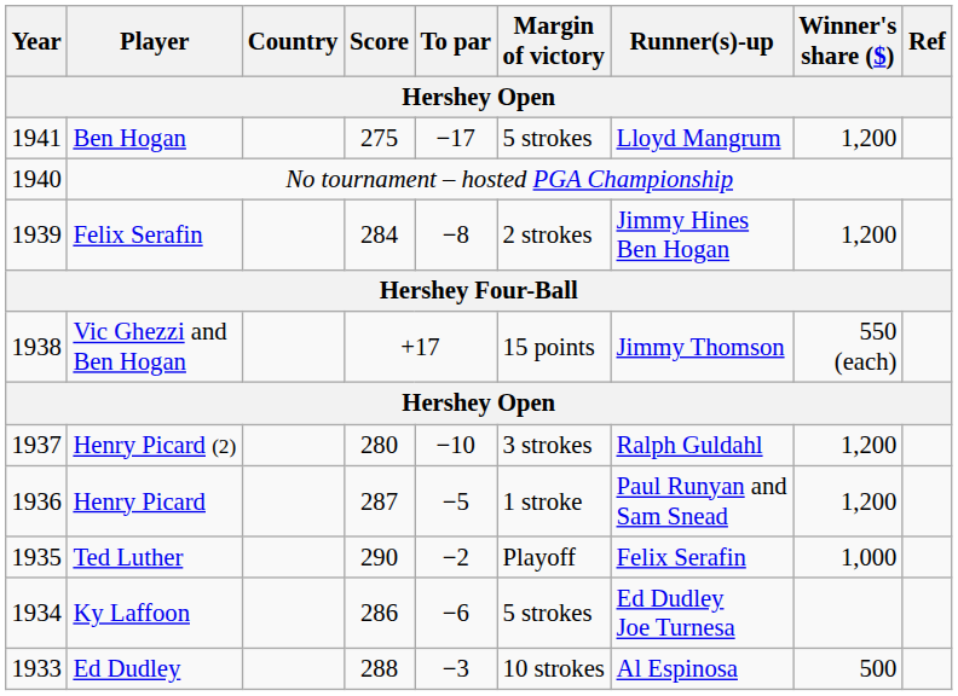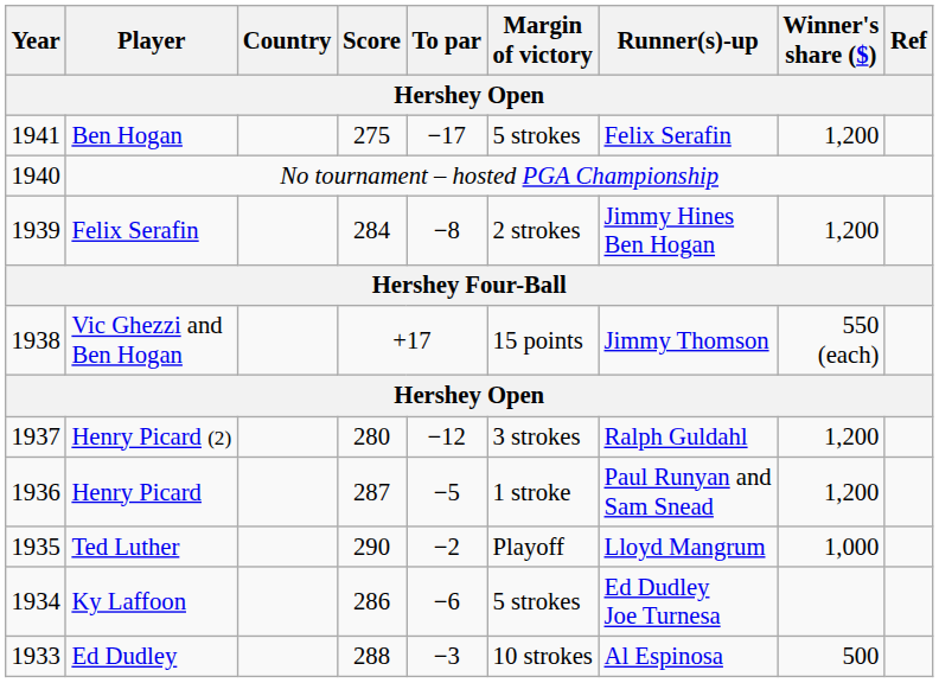 <table class="wikitable" style="font-size:95%">
 <tr>
 <th>Year</th>
 <th>Player</th>
 <th>Country</th>
 <th>Score</th>
 <th>To par</th>
 <th>Margin<br>of victory</th>
 <th>Runner(s)-up</th>
 <th>Winner's<br>share (<a href='#'>$</a>)</th>
 <th>Ref</th>
 </tr>
 <tr>
 <th colspan=9>Hershey Open</th>
 </tr>
 <tr>
 <td>1941</td>
 <td><a href='#'>Ben Hogan</a></td>
 <td></td>
 <td align=center>275</td>
 <td align=center>−17</td>
 <td>5 strokes</td>
-<td> <a href='#'>Lloyd Mangrum</a></td>
+<td> <a href='#'>Felix Serafin</a></td>
 <td align=right>1,200</td>
 <td></td>
 </tr>
 <tr>
 <td>1940</td>
 <td align=center colspan=8><em>No tournament – hosted <a href='#'>PGA Championship</a></em></td>
 </tr>
 <tr>
 <td>1939</td>
 <td><a href='#'>Felix Serafin</a></td>
 <td></td>
 <td align=center>284</td>
 <td align=center>−8</td>
 <td>2 strokes</td>
 <td> <a href='#'>Jimmy Hines</a><br> <a href='#'>Ben Hogan</a></td>
 <td align=right>1,200</td>
 <td></td>
 </tr>
 <tr>
 <th colspan=9>Hershey Four-Ball</th>
 </tr>
 <tr>
 <td>1938</td>
 <td><a href='#'>Vic Ghezzi</a> and<br><a href='#'>Ben Hogan</a></td>
 <td><br></td>
 <td align=center colspan=2>+17</td>
 <td>15 points</td>
 <td> <a href='#'>Jimmy Thomson</a></td>
 <td align=right>550<br>(each)</td>
 <td></td>
 </tr>
 <tr>
 <th colspan=9>Hershey Open</th>
 </tr>
 <tr>
 <td>1937</td>
 <td><a href='#'>Henry Picard</a> <small>(2)</small></td>
 <td></td>
 <td align=center>280</td>
-<td align=center>−10</td>
+<td align=center>−12</td>
 <td>3 strokes</td>
 <td> <a href='#'>Ralph Guldahl</a></td>
 <td align=right>1,200</td>
 <td></td>
 </tr>
 <tr>
 <td>1936</td>
 <td><a href='#'>Henry Picard</a></td>
 <td></td>
 <td align=center>287</td>
 <td align=center>−5</td>
 <td>1 stroke</td>
 <td> <a href='#'>Paul Runyan</a> and<br> <a href='#'>Sam Snead</a></td>
 <td align=right>1,200</td>
 <td></td>
 </tr>
 <tr>
 <td>1935</td>
 <td><a href='#'>Ted Luther</a></td>
 <td></td>
 <td align=center>290</td>
 <td align=center>−2</td>
 <td>Playoff</td>
-<td> <a href='#'>Felix Serafin</a></td>
+<td> <a href='#'>Lloyd Mangrum</a></td>
 <td align=right>1,000</td>
 <td></td>
 </tr>
 <tr>
 <td>1934</td>
 <td><a href='#'>Ky Laffoon</a></td>
 <td></td>
 <td align=center>286</td>
 <td align=center>−6</td>
 <td>5 strokes</td>
 <td> <a href='#'>Ed Dudley</a><br> <a href='#'>Joe Turnesa</a></td>
 <td align=right></td>
 <td></td>
 </tr>
 <tr>
 <td>1933</td>
 <td><a href='#'>Ed Dudley</a></td>
 <td></td>
 <td align=center>288</td>
 <td align=center>−3</td>
 <td>10 strokes</td>
 <td> <a href='#'>Al Espinosa</a></td>
 <td align=right>500</td>
 <td></td>
 </tr>
 </table>
